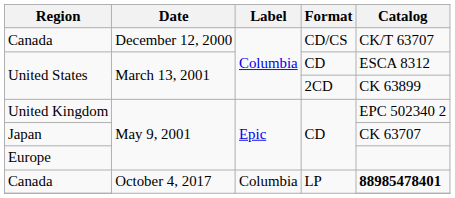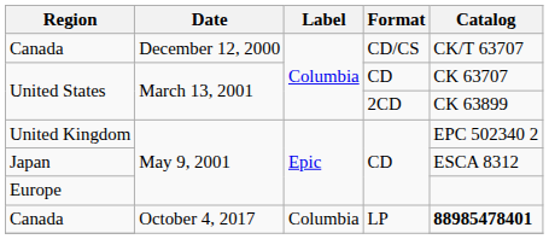 <table class="wikitable">
 <tr>
 <th>Region</th>
 <th>Date</th>
 <th>Label</th>
 <th>Format</th>
 <th>Catalog</th>
 </tr>
 <tr>
 <td rowspan="1">Canada</td>
 <td rowspan="1">December 12, 2000</td>
 <td rowspan="3"><a href='#'>Columbia</a></td>
 <td rowspan="1">CD/CS</td>
 <td rowspan="1">CK/T 63707</td>
 </tr>
 <tr>
 <td rowspan="2">United States</td>
 <td rowspan="2">March 13, 2001</td>
 <td rowspan="1">CD</td>
-<td rowspan="1">ESCA 8312</td>
+<td rowspan="1">CK 63707</td>
 </tr>
 <tr>
 <td rowspan="1">2CD</td>
 <td rowspan="1">CK 63899</td>
 </tr>
 <tr>
 <td rowspan="1">United Kingdom</td>
 <td rowspan="3">May 9, 2001</td>
 <td rowspan="3"><a href='#'>Epic</a></td>
 <td rowspan="3">CD</td>
 <td rowspan="1">EPC 502340 2</td>
 </tr>
 <tr>
 <td>Japan</td>
-<td rowspan="1">CK 63707</td>
+<td rowspan="1">ESCA 8312</td>
 </tr>
 <tr>
 <td>Europe</td>
 <td></td>
 </tr>
 <tr>
 <td rowspan="1">Canada</td>
 <td rowspan="3">October 4, 2017</td>
 <td rowspan="3">Columbia</td>
 <td rowspan="3">LP</td>
 <td rowspan="1"><strong>88985478401</strong></td>
 </tr>
 <tr>
 </tr>
 </table>
